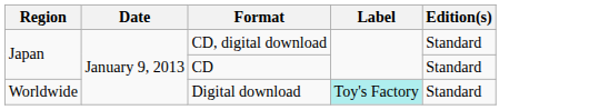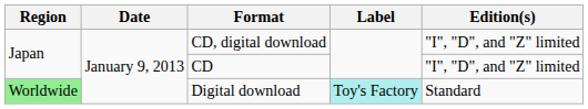 <table class="wikitable plainrowheaders">
 <tr>
 <th scope="col">Region</th>
 <th scope="col">Date</th>
 <th scope="col">Format</th>
 <th scope="col">Label</th>
 <th scope="col">Edition(s)</th>
 </tr>
 <tr>
 <td scope="row" rowspan="2">Japan</td>
 <td rowspan="3">January 9, 2013</td>
 <td>CD, digital download</td>
 <td rowspan="2"></td>
-<td>Standard</td>
+<td>"I", "D", and "Z" limited</td>
 </tr>
 <tr>
 <td>CD</td>
-<td>Standard</td>
+<td>"I", "D", and "Z" limited</td>
 </tr>
 <tr>
-<td scope="row">Worldwide</td>
+<td scope="row" style="background: lightgreen;">Worldwide</td>
 <td>Digital download</td>
 <td style="background: paleturquoise;">Toy's Factory</td>
 <td>Standard</td>
 </tr>
 </table>
